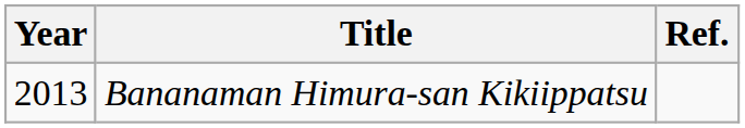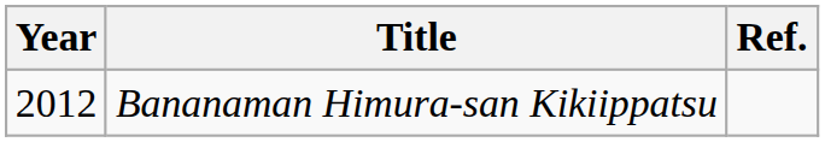 <table class="wikitable">
 <tr>
 <th>Year</th>
 <th>Title</th>
 <th>Ref.</th>
 </tr>
 <tr>
-<td>2013</td>
+<td>2012</td>
 <td><em>Bananaman Himura-san Kikiippatsu</em></td>
 <td></td>
 </tr>
 </table>
